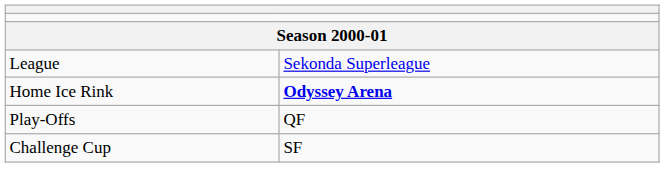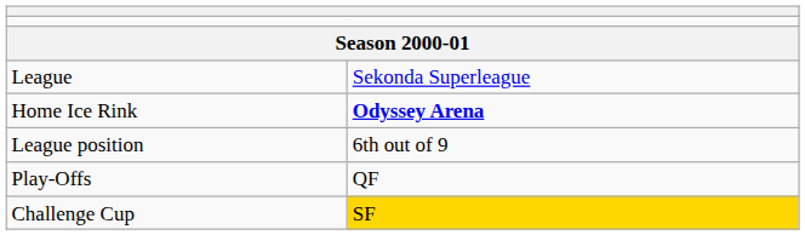 <table width=35% class="wikitable" style="float:right; font-size: 90%; text-align: left;">
 <tr>
 <th colspan=2></th>
 </tr>
 <tr>
 <td colspan="2" style="text-align:center;"></td>
 </tr>
 <tr>
 <th colspan="2" style="text-align:center;"><strong>Season 2000-01</strong></th>
 </tr>
 <tr>
 <td>League</td>
 <td><a href='#'>Sekonda Superleague</a></td>
 </tr>
 <tr>
 <td>Home Ice Rink</td>
 <td><strong><a href='#'>Odyssey Arena</a></strong></td>
 </tr>
 <tr>
+<td>League position</td>
+<td>6th out of 9</td>
+</tr>
+<tr>
 <td>Play-Offs</td>
 <td>QF</td>
 </tr>
 <tr>
 <td>Challenge Cup</td>
-<td>SF</td>
+<td style="background: gold;">SF</td>
 </tr>
 </table>
